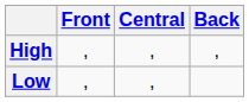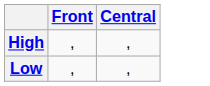 <table class="wikitable" style="text-align:center">
 <tr>
 <th></th>
 <th><a href='#'>Front</a></th>
 <th><a href='#'>Central</a></th>
-<th><a href='#'>Back</a></th>
 </tr>
 <tr>
 <th><a href='#'>High</a></th>
-<td>,  </td>
 <td>,  </td>
 <td>,  </td>
 </tr>
 <tr>
 <th><a href='#'>Low</a></th>
 <td>,  </td>
 <td>,  </td>
-<td></td>
 </tr>
 </table>
